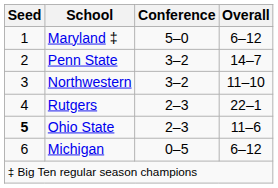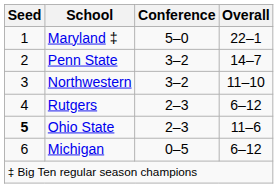 <table class="wikitable" style="text-align:center">
 <tr>
 <th>Seed</th>
 <th>School</th>
 <th>Conference</th>
 <th>Overall</th>
 </tr>
 <tr>
 <td>1</td>
 <td align=left><a href='#'>Maryland</a> ‡</td>
 <td>5–0</td>
-<td>6–12</td>
+<td>22–1</td>
 </tr>
 <tr>
 <td>2</td>
 <td align=left><a href='#'>Penn State</a></td>
 <td>3–2</td>
 <td>14–7</td>
 </tr>
 <tr>
 <td>3</td>
 <td align=left><a href='#'>Northwestern</a></td>
 <td>3–2</td>
 <td>11–10</td>
 </tr>
 <tr>
 <td>4</td>
 <td align=left><a href='#'>Rutgers</a></td>
 <td>2–3</td>
-<td>22–1</td>
+<td>6–12</td>
 </tr>
 <tr>
 <td><strong>5</strong></td>
 <td align=left><a href='#'>Ohio State</a></td>
 <td>2–3</td>
 <td>11–6</td>
 </tr>
 <tr>
 <td>6</td>
 <td align=left><a href='#'>Michigan</a></td>
 <td>0–5</td>
 <td>6–12</td>
 </tr>
 <tr>
 <td colspan=4 align=left><small>‡ Big Ten regular season champions</small></td>
 </tr>
 </table>
